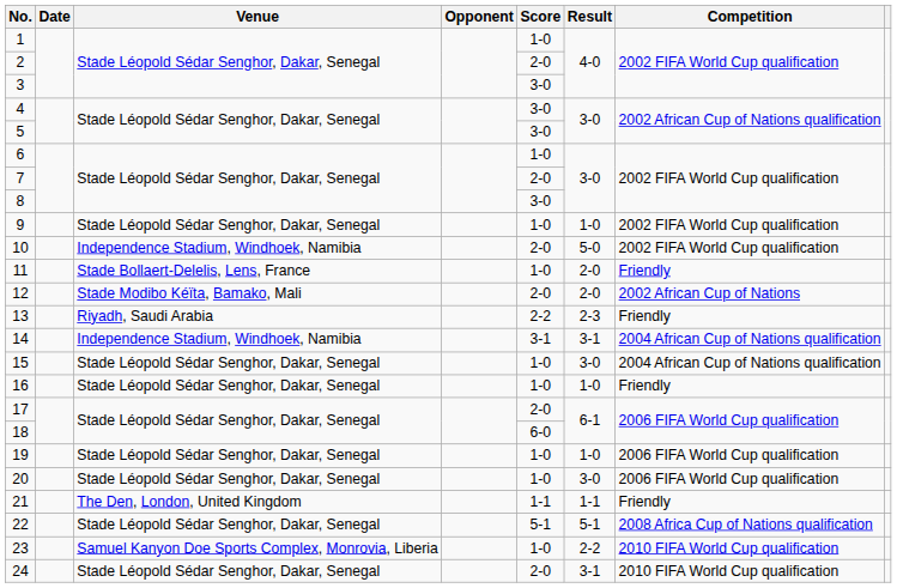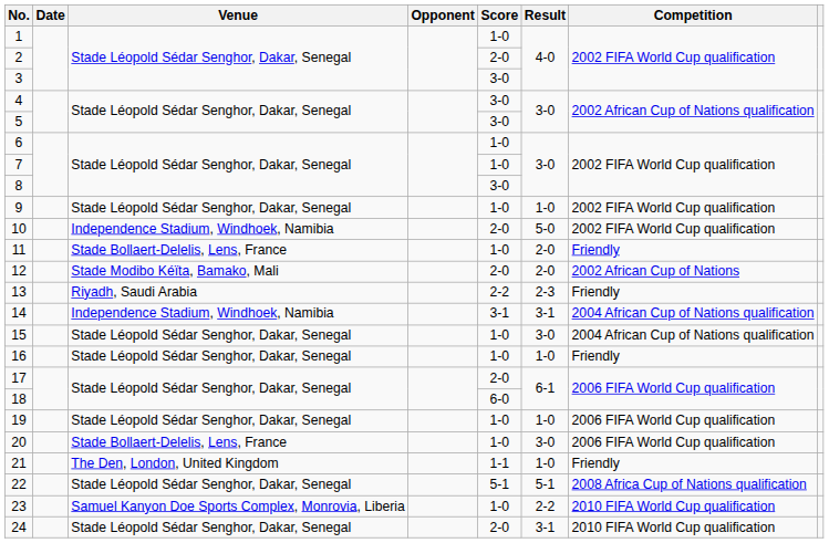 <table class="wikitable sortable">
 <tr>
 <th scope="col">No.</th>
 <th scope="col">Date</th>
 <th scope="col">Venue</th>
 <th scope="col">Opponent</th>
 <th scope="col">Score</th>
 <th scope="col">Result</th>
 <th scope="col">Competition</th>
 <th scope="col" class="unsortable"></th>
 </tr>
 <tr>
 <td style="text-align:center">1</td>
 <td rowspan="3"></td>
 <td rowspan="3"><a href='#'>Stade Léopold Sédar Senghor</a>, <a href='#'>Dakar</a>, Senegal</td>
 <td rowspan="3"></td>
 <td style="text-align:center">1-0</td>
 <td rowspan="3" style="text-align:center">4-0</td>
 <td rowspan="3"><a href='#'>2002 FIFA World Cup qualification</a></td>
 <td rowspan="3"></td>
 </tr>
 <tr>
 <td style="text-align:center">2</td>
 <td style="text-align:center">2-0</td>
 </tr>
 <tr>
 <td style="text-align:center">3</td>
 <td style="text-align:center">3-0</td>
 </tr>
 <tr>
 <td style="text-align:center">4</td>
 <td rowspan="2"></td>
 <td rowspan="2">Stade Léopold Sédar Senghor, Dakar, Senegal</td>
 <td rowspan="2"></td>
 <td style="text-align:center">3-0</td>
 <td rowspan="2" style="text-align:center">3-0</td>
 <td rowspan="2"><a href='#'>2002 African Cup of Nations qualification</a></td>
 <td rowspan="2"></td>
 </tr>
 <tr>
 <td style="text-align:center">5</td>
 <td style="text-align:center">3-0</td>
 </tr>
 <tr>
 <td style="text-align:center">6</td>
 <td rowspan="3"></td>
 <td rowspan="3">Stade Léopold Sédar Senghor, Dakar, Senegal</td>
 <td rowspan="3"></td>
 <td style="text-align:center">1-0</td>
 <td rowspan="3" style="text-align:center">3-0</td>
 <td rowspan="3">2002 FIFA World Cup qualification</td>
 <td rowspan="3"></td>
 </tr>
 <tr>
 <td style="text-align:center">7</td>
-<td style="text-align:center">2-0</td>
+<td style="text-align:center">1-0</td>
 </tr>
 <tr>
 <td style="text-align:center">8</td>
 <td style="text-align:center">3-0</td>
 </tr>
 <tr>
 <td style="text-align:center">9</td>
 <td></td>
 <td>Stade Léopold Sédar Senghor, Dakar, Senegal</td>
 <td></td>
 <td style="text-align:center">1-0</td>
 <td style="text-align:center">1-0</td>
 <td>2002 FIFA World Cup qualification</td>
 <td></td>
 </tr>
 <tr>
 <td style="text-align:center">10</td>
 <td></td>
 <td><a href='#'>Independence Stadium</a>, <a href='#'>Windhoek</a>, Namibia</td>
 <td></td>
 <td style="text-align:center">2-0</td>
 <td style="text-align:center">5-0</td>
 <td>2002 FIFA World Cup qualification</td>
 <td></td>
 </tr>
 <tr>
 <td style="text-align:center">11</td>
 <td></td>
 <td><a href='#'>Stade Bollaert-Delelis</a>, <a href='#'>Lens</a>, France</td>
 <td></td>
 <td style="text-align:center">1-0</td>
 <td style="text-align:center">2-0</td>
 <td><a href='#'>Friendly</a></td>
 <td></td>
 </tr>
 <tr>
 <td style="text-align:center">12</td>
 <td></td>
 <td><a href='#'>Stade Modibo Kéïta</a>, <a href='#'>Bamako</a>, Mali</td>
 <td></td>
 <td style="text-align:center">2-0</td>
 <td style="text-align:center">2-0</td>
 <td><a href='#'>2002 African Cup of Nations</a></td>
 <td></td>
 </tr>
 <tr>
 <td style="text-align:center">13</td>
 <td></td>
 <td><a href='#'>Riyadh</a>, Saudi Arabia</td>
 <td></td>
 <td style="text-align:center">2-2</td>
 <td style="text-align:center">2-3</td>
 <td>Friendly</td>
 <td></td>
 </tr>
 <tr>
 <td style="text-align:center">14</td>
 <td></td>
 <td><a href='#'>Independence Stadium</a>, <a href='#'>Windhoek</a>, Namibia</td>
 <td></td>
 <td style="text-align:center">3-1</td>
 <td style="text-align:center">3-1</td>
 <td><a href='#'>2004 African Cup of Nations qualification</a></td>
 <td></td>
 </tr>
 <tr>
 <td style="text-align:center">15</td>
 <td></td>
 <td>Stade Léopold Sédar Senghor, Dakar, Senegal</td>
 <td></td>
 <td style="text-align:center">1-0</td>
 <td style="text-align:center">3-0</td>
 <td>2004 African Cup of Nations qualification</td>
 <td></td>
 </tr>
 <tr>
 <td style="text-align:center">16</td>
 <td></td>
 <td>Stade Léopold Sédar Senghor, Dakar, Senegal</td>
 <td></td>
 <td style="text-align:center">1-0</td>
 <td style="text-align:center">1-0</td>
 <td>Friendly</td>
 <td></td>
 </tr>
 <tr>
 <td style="text-align:center">17</td>
 <td rowspan="2"></td>
 <td rowspan="2">Stade Léopold Sédar Senghor, Dakar, Senegal</td>
 <td rowspan="2"></td>
 <td style="text-align:center">2-0</td>
 <td rowspan="2" style="text-align:center">6-1</td>
 <td rowspan="2"><a href='#'>2006 FIFA World Cup qualification</a></td>
 <td rowspan="2"></td>
 </tr>
 <tr>
 <td style="text-align:center">18</td>
 <td style="text-align:center">6-0</td>
 </tr>
 <tr>
 <td style="text-align:center">19</td>
 <td></td>
 <td>Stade Léopold Sédar Senghor, Dakar, Senegal</td>
 <td></td>
 <td style="text-align:center">1-0</td>
 <td style="text-align:center">1-0</td>
 <td>2006 FIFA World Cup qualification</td>
 <td></td>
 </tr>
 <tr>
 <td style="text-align:center">20</td>
 <td></td>
-<td>Stade Léopold Sédar Senghor, Dakar, Senegal</td>
+<td><a href='#'>Stade Bollaert-Delelis</a>, <a href='#'>Lens</a>, France</td>
 <td></td>
 <td style="text-align:center">1-0</td>
 <td style="text-align:center">3-0</td>
 <td>2006 FIFA World Cup qualification</td>
 <td></td>
 </tr>
 <tr>
 <td style="text-align:center">21</td>
 <td></td>
 <td><a href='#'>The Den</a>, <a href='#'>London</a>, United Kingdom</td>
 <td></td>
 <td style="text-align:center">1-1</td>
-<td style="text-align:center">1-1</td>
+<td style="text-align:center">1-0</td>
 <td>Friendly</td>
 <td></td>
 </tr>
 <tr>
 <td style="text-align:center">22</td>
 <td></td>
 <td>Stade Léopold Sédar Senghor, Dakar, Senegal</td>
 <td></td>
 <td style="text-align:center">5-1</td>
 <td style="text-align:center">5-1</td>
 <td><a href='#'>2008 Africa Cup of Nations qualification</a></td>
 <td></td>
 </tr>
 <tr>
 <td style="text-align:center">23</td>
 <td></td>
 <td><a href='#'>Samuel Kanyon Doe Sports Complex</a>, <a href='#'>Monrovia</a>, Liberia</td>
 <td></td>
 <td style="text-align:center">1-0</td>
 <td style="text-align:center">2-2</td>
 <td><a href='#'>2010 FIFA World Cup qualification</a></td>
 <td></td>
 </tr>
 <tr>
 <td style="text-align:center">24</td>
 <td></td>
 <td>Stade Léopold Sédar Senghor, Dakar, Senegal</td>
 <td></td>
 <td style="text-align:center">2-0</td>
 <td style="text-align:center">3-1</td>
 <td>2010 FIFA World Cup qualification</td>
 <td></td>
 </tr>
 </table>
